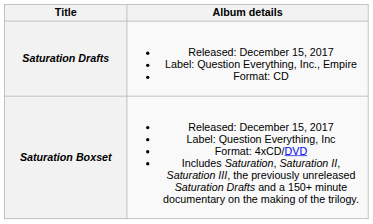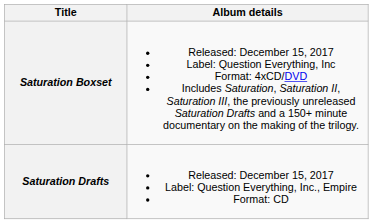 <table class="wikitable plainrowheaders" border="1" style="text-align:center">
 <tr>
 <th scope="col" style="width:11em;">Title</th>
 <th scope="col" style="width:22em;">Album details</th>
 </tr>
 <tr>
+<th scope="row"><em>Saturation Boxset</em></th>
+<td><br><ul><li>Released: December 15, 2017</li><li>Label: Question Everything, Inc</li><li>Format: 4xCD/<a href='#'>DVD</a></li><li>Includes <em>Saturation</em>, <em>Saturation II</em>, <em>Saturation III</em>, the previously unreleased <em>Saturation Drafts</em> and a 150+ minute documentary on the making of the trilogy.</li></ul></td>
+</tr>
+<tr>
 <th scope="row"><em>Saturation Drafts</em></th>
 <td><br><ul><li>Released: December 15, 2017</li><li>Label: Question Everything, Inc., Empire</li><li>Format: CD</li></ul></td>
 </tr>
-<tr>
-<th scope="row"><em>Saturation Boxset</em></th>
-<td><br><ul><li>Released: December 15, 2017</li><li>Label: Question Everything, Inc</li><li>Format: 4xCD/<a href='#'>DVD</a></li><li>Includes <em>Saturation</em>, <em>Saturation II</em>, <em>Saturation III</em>, the previously unreleased <em>Saturation Drafts</em> and a 150+ minute documentary on the making of the trilogy.</li></ul></td>
-</tr>
 </table>
